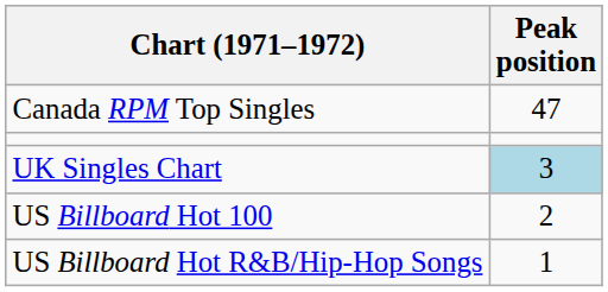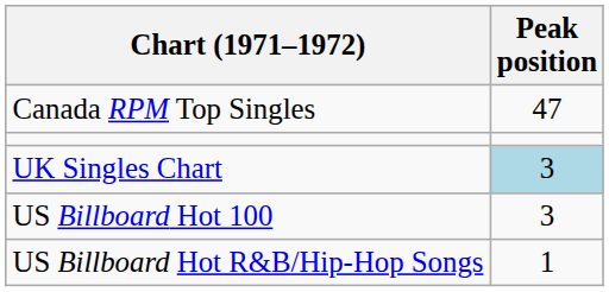 <table class="wikitable sortable">
 <tr>
 <th>Chart (1971–1972)</th>
 <th>Peak<br>position</th>
 </tr>
 <tr>
 <td>Canada <em><a href='#'>RPM</a></em> Top Singles</td>
 <td style="text-align:center;">47</td>
 </tr>
 <tr>
 <td></td>
 </tr>
 <tr>
 <td align="left"><a href='#'>UK Singles Chart</a></td>
 <td align="center" style="background: lightblue;">3</td>
 </tr>
 <tr>
 <td align="left">US <a href='#'><em>Billboard</em> Hot 100</a></td>
-<td align="center">2</td>
+<td align="center">3</td>
 </tr>
 <tr>
 <td align="left">US <em>Billboard</em> <a href='#'>Hot R&B/Hip-Hop Songs</a></td>
 <td align="center">1</td>
 </tr>
 </table>
